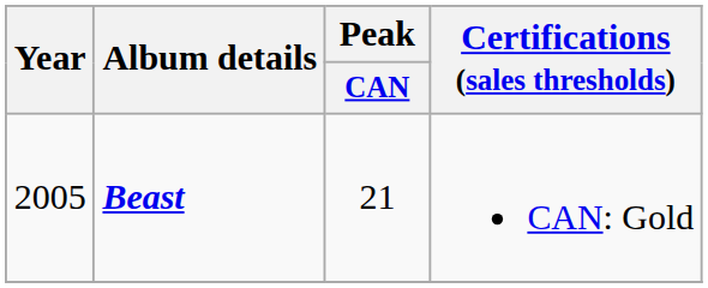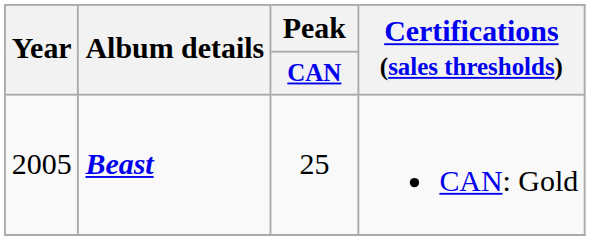 <table class="wikitable" style="text-align:center;">
 <tr>
 <th rowspan="2">Year</th>
 <th rowspan="2">Album details</th>
 <th colspan="1">Peak</th>
 <th rowspan="2"><a href='#'>Certifications</a><br><small>(<a href='#'>sales thresholds</a>)</small></th>
 </tr>
 <tr style="font-size:smaller;">
 <th width="40"><a href='#'>CAN</a></th>
 </tr>
 <tr>
 <td>2005</td>
 <td align="left"><strong><em><a href='#'>Beast</a></em></strong> </td>
-<td>21</td>
+<td>25</td>
 <td><br><ul><li><a href='#'>CAN</a>: Gold</li></ul></td>
 </tr>
 <tr>
 </tr>
 </table>
